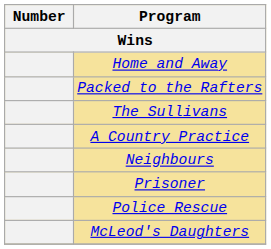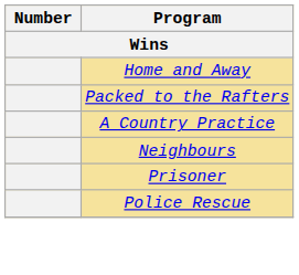 <table class="wikitable" rowspan=2 style="text-align: center; background: #f6e39c">
 <tr>
 <th scope="col" style="width:55px;">Number</th>
 <th scope="col" style="text-align:center;">Program</th>
 </tr>
 <tr>
 <th colspan="2">Wins</th>
 </tr>
 <tr>
 <th scope="row"></th>
 <td><em><a href='#'>Home and Away</a></em></td>
 </tr>
 <tr>
 <th scope="row"></th>
 <td><em><a href='#'>Packed to the Rafters</a></em></td>
 </tr>
 <tr>
 <th scope="row"></th>
-<td><em><a href='#'>The Sullivans</a></em></td>
-</tr>
-<tr>
-<th scope="row"></th>
 <td><em><a href='#'>A Country Practice</a></em></td>
 </tr>
 <tr>
 <th scope="row"></th>
 <td><em><a href='#'>Neighbours</a></em></td>
 </tr>
 <tr>
 <th scope="row"></th>
 <td><em><a href='#'>Prisoner</a></em></td>
 </tr>
 <tr>
 <th scope="row"></th>
 <td><em><a href='#'>Police Rescue</a></em></td>
 </tr>
 <tr>
-<th scope="row"></th>
-<td><em><a href='#'>McLeod's Daughters</a></em></td>
-</tr>
-<tr>
 </tr>
 </table>
